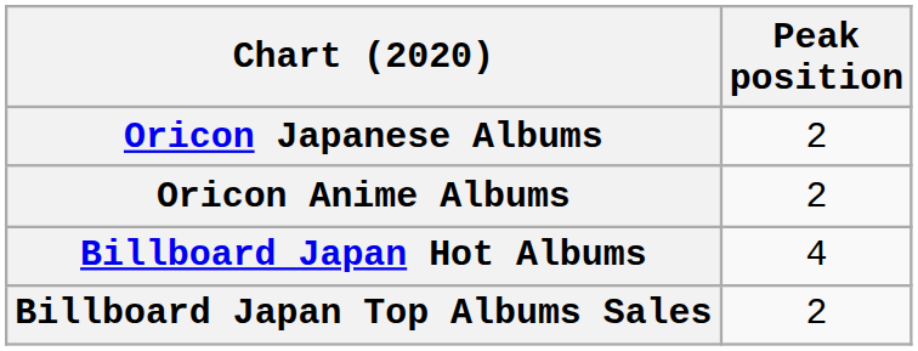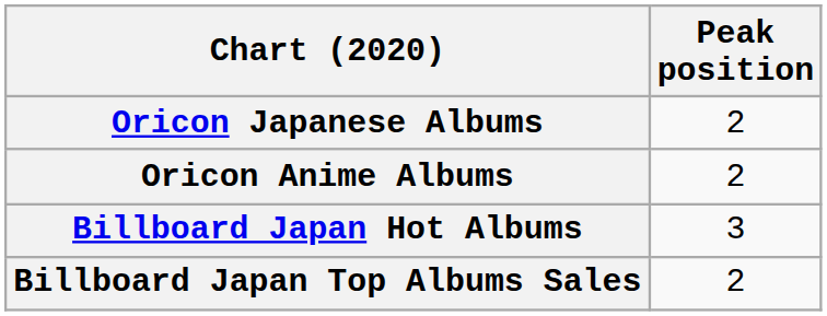 <table class="wikitable plainrowheaders" style="text-align:center">
 <tr>
 <th scope="col">Chart (2020)</th>
 <th scope="col">Peak<br> position</th>
 </tr>
 <tr>
 <th scope="row"><a href='#'>Oricon</a> Japanese Albums </th>
 <td>2</td>
 </tr>
 <tr>
 <th scope="row">Oricon Anime Albums </th>
 <td>2</td>
 </tr>
 <tr>
 <th scope="row"><a href='#'>Billboard Japan</a> Hot Albums</th>
-<td>4</td>
+<td>3</td>
 </tr>
 <tr>
 <th scope="row">Billboard Japan Top Albums Sales</th>
 <td>2</td>
 </tr>
 </table>
